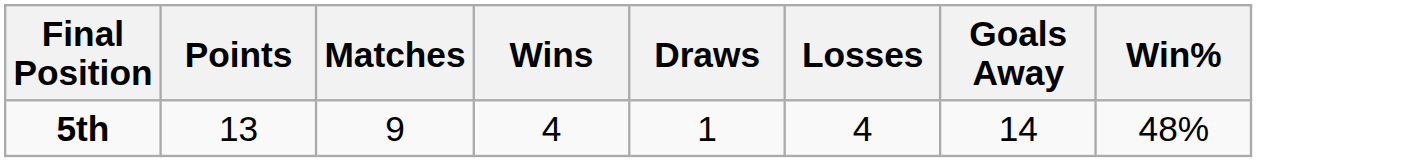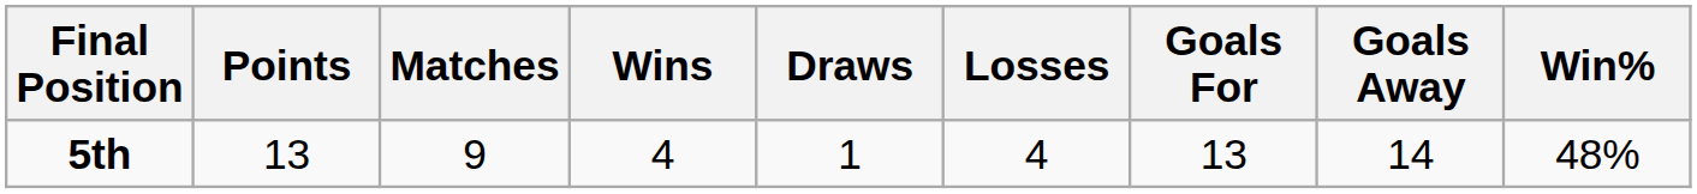 <table class="wikitable" style="font-size: 95%; text-align: center;">
 <tr>
 <th width=60>Final Position</th>
 <th width=60>Points</th>
 <th width=60>Matches</th>
 <th width=60>Wins</th>
 <th width=60>Draws</th>
 <th width=60>Losses</th>
+<th width=60>Goals For</th>
 <th width=60>Goals Away</th>
 <th width=60>Win%</th>
 </tr>
 <tr>
 <td><strong>5th</strong></td>
 <td>13</td>
 <td>9</td>
 <td>4</td>
 <td>1</td>
 <td>4</td>
+<td>13</td>
 <td>14</td>
 <td>48%</td>
 </tr>
 </table>
